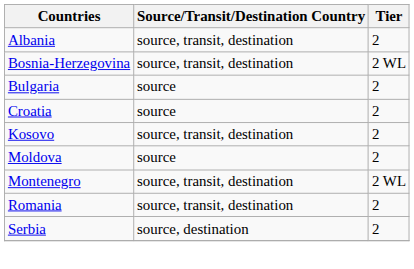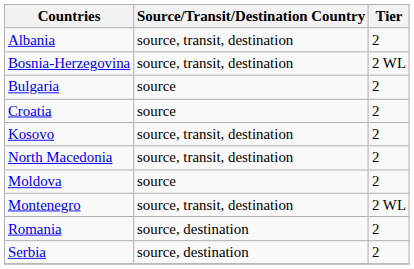 <table class="wikitable">
 <tr>
 <th>Countries</th>
 <th>Source/Transit/Destination Country</th>
 <th>Tier</th>
 </tr>
 <tr>
 <td><a href='#'>Albania</a></td>
 <td>source, transit, destination</td>
 <td>2</td>
 </tr>
 <tr>
 <td><a href='#'>Bosnia-Herzegovina</a></td>
 <td>source, transit, destination</td>
 <td>2 WL</td>
 </tr>
 <tr>
 <td><a href='#'>Bulgaria</a></td>
 <td>source</td>
 <td>2</td>
 </tr>
 <tr>
 <td><a href='#'>Croatia</a></td>
 <td>source</td>
 <td>2</td>
 </tr>
 <tr>
 <td><a href='#'>Kosovo</a></td>
 <td>source, transit, destination</td>
 <td>2</td>
 </tr>
 <tr>
+<td><a href='#'>North Macedonia</a></td>
+<td>source, transit, destination</td>
+<td>2</td>
+</tr>
+<tr>
 <td><a href='#'>Moldova</a></td>
 <td>source</td>
 <td>2</td>
 </tr>
 <tr>
 <td><a href='#'>Montenegro</a></td>
 <td>source, transit, destination</td>
 <td>2 WL</td>
 </tr>
 <tr>
 <td><a href='#'>Romania</a></td>
-<td>source, transit, destination</td>
+<td>source, destination</td>
 <td>2</td>
 </tr>
 <tr>
 <td><a href='#'>Serbia</a></td>
 <td>source, destination</td>
 <td>2</td>
 </tr>
 <tr>
 </tr>
 </table>
